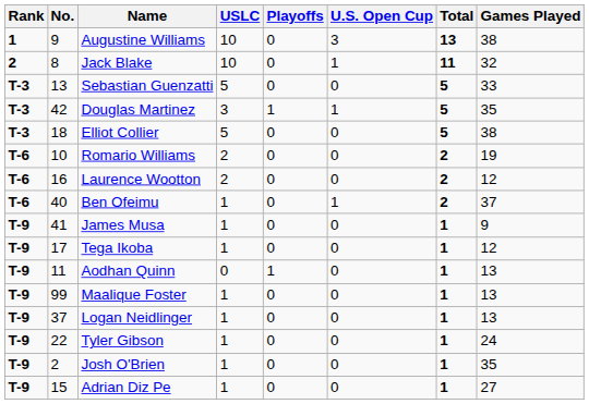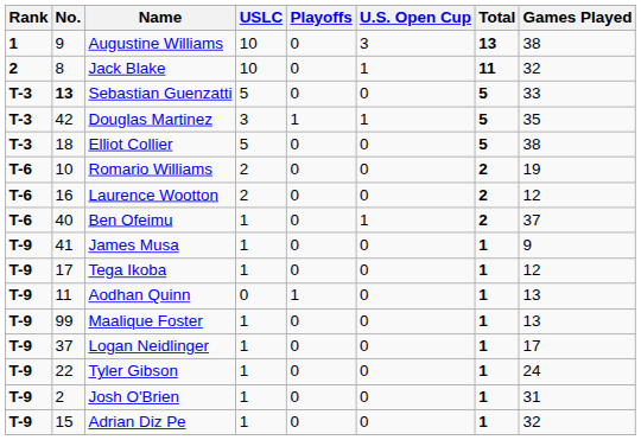 <table class="wikitable sortable">
 <tr>
 <th>Rank</th>
 <th>No.</th>
 <th>Name</th>
 <th><a href='#'>USLC</a></th>
 <th><a href='#'>Playoffs</a></th>
 <th><a href='#'>U.S. Open Cup</a></th>
 <th><strong>Total</strong></th>
 <th><strong>Games Played</strong></th>
 </tr>
 <tr>
 <td><strong>1</strong></td>
 <td>9</td>
 <td> <a href='#'>Augustine Williams</a></td>
 <td>10</td>
 <td>0</td>
 <td>3</td>
 <td><strong>13</strong></td>
 <td>38</td>
 </tr>
 <tr>
 <td><strong>2</strong></td>
 <td>8</td>
 <td> <a href='#'>Jack Blake</a></td>
 <td>10</td>
 <td>0</td>
 <td>1</td>
 <td><strong>11</strong></td>
 <td>32</td>
 </tr>
 <tr>
 <td><strong>T-3</strong></td>
-<td>13</td>
+<td><strong>13</strong></td>
 <td> <a href='#'>Sebastian Guenzatti</a></td>
 <td>5</td>
 <td>0</td>
 <td>0</td>
 <td><strong>5</strong></td>
 <td>33</td>
 </tr>
 <tr>
 <td><strong>T-3</strong></td>
 <td>42</td>
 <td> <a href='#'>Douglas Martinez</a></td>
 <td>3</td>
 <td>1</td>
 <td>1</td>
 <td><strong>5</strong></td>
 <td>35</td>
 </tr>
 <tr>
 <td><strong>T-3</strong></td>
 <td>18</td>
 <td> <a href='#'>Elliot Collier</a></td>
 <td>5</td>
 <td>0</td>
 <td>0</td>
 <td><strong>5</strong></td>
 <td>38</td>
 </tr>
 <tr>
 <td><strong>T-6</strong></td>
 <td>10</td>
 <td> <a href='#'>Romario Williams</a></td>
 <td>2</td>
 <td>0</td>
 <td>0</td>
 <td><strong>2</strong></td>
 <td>19</td>
 </tr>
 <tr>
 <td><strong>T-6</strong></td>
 <td>16</td>
 <td> <a href='#'>Laurence Wootton</a></td>
 <td>2</td>
 <td>0</td>
 <td>0</td>
 <td><strong>2</strong></td>
 <td>12</td>
 </tr>
 <tr>
 <td><strong>T-6</strong></td>
 <td>40</td>
 <td> <a href='#'>Ben Ofeimu</a></td>
 <td>1</td>
 <td>0</td>
 <td>1</td>
 <td><strong>2</strong></td>
 <td>37</td>
 </tr>
 <tr>
 <td><strong>T-9</strong></td>
 <td>41</td>
 <td> <a href='#'>James Musa</a></td>
 <td>1</td>
 <td>0</td>
 <td>0</td>
 <td><strong>1</strong></td>
 <td>9</td>
 </tr>
 <tr>
 <td><strong>T-9</strong></td>
 <td>17</td>
 <td> <a href='#'>Tega Ikoba</a></td>
 <td>1</td>
 <td>0</td>
 <td>0</td>
 <td><strong>1</strong></td>
 <td>12</td>
 </tr>
 <tr>
 <td><strong>T-9</strong></td>
 <td>11</td>
 <td> <a href='#'>Aodhan Quinn</a></td>
 <td>0</td>
 <td>1</td>
 <td>0</td>
 <td><strong>1</strong></td>
 <td>13</td>
 </tr>
 <tr>
 <td><strong>T-9</strong></td>
 <td>99</td>
 <td> <a href='#'>Maalique Foster</a></td>
 <td>1</td>
 <td>0</td>
 <td>0</td>
 <td><strong>1</strong></td>
 <td>13</td>
 </tr>
 <tr>
 <td><strong>T-9</strong></td>
 <td>37</td>
 <td> <a href='#'>Logan Neidlinger</a></td>
 <td>1</td>
 <td>0</td>
 <td>0</td>
 <td><strong>1</strong></td>
-<td>13</td>
+<td>17</td>
 </tr>
 <tr>
 <td><strong>T-9</strong></td>
 <td>22</td>
 <td> <a href='#'>Tyler Gibson</a></td>
 <td>1</td>
 <td>0</td>
 <td>0</td>
 <td><strong>1</strong></td>
 <td>24</td>
 </tr>
 <tr>
 <td><strong>T-9</strong></td>
 <td>2</td>
 <td> <a href='#'>Josh O'Brien</a></td>
 <td>1</td>
 <td>0</td>
 <td>0</td>
 <td><strong>1</strong></td>
-<td>35</td>
+<td>31</td>
 </tr>
 <tr>
 <td><strong>T-9</strong></td>
 <td>15</td>
 <td> <a href='#'>Adrian Diz Pe</a></td>
 <td>1</td>
 <td>0</td>
 <td>0</td>
 <td><strong>1</strong></td>
-<td>27</td>
+<td>32</td>
 </tr>
 </table>
